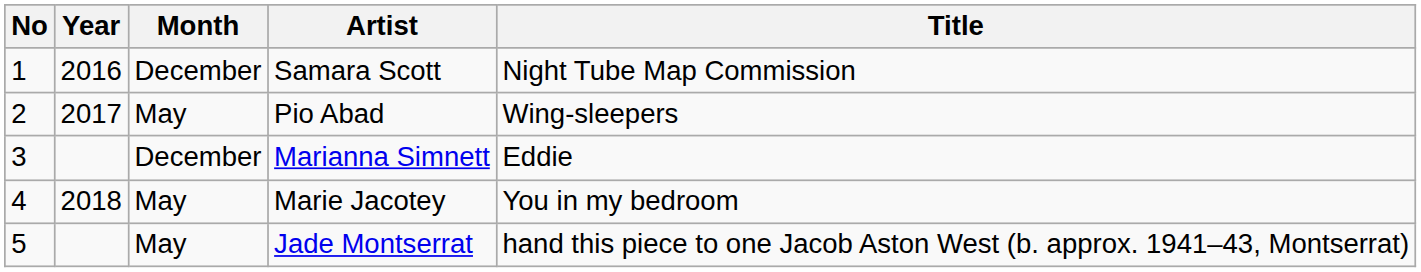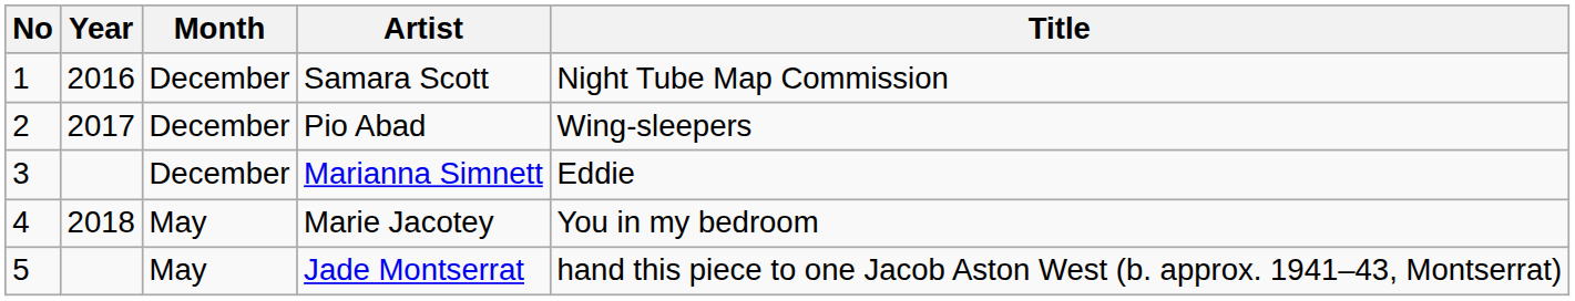 <table class="wikitable">
 <tr>
 <th>No</th>
 <th>Year</th>
 <th>Month</th>
 <th>Artist</th>
 <th>Title</th>
 </tr>
 <tr>
 <td>1</td>
 <td>2016</td>
 <td>December</td>
 <td>Samara Scott</td>
 <td>Night Tube Map Commission</td>
 </tr>
 <tr>
 <td>2</td>
 <td>2017</td>
-<td>May</td>
+<td>December</td>
 <td>Pio Abad</td>
 <td>Wing-sleepers</td>
 </tr>
 <tr>
 <td>3</td>
 <td></td>
 <td>December</td>
 <td><a href='#'>Marianna Simnett</a></td>
 <td>Eddie</td>
 </tr>
 <tr>
 <td>4</td>
 <td>2018</td>
 <td>May</td>
 <td>Marie Jacotey</td>
 <td>You in my bedroom</td>
 </tr>
 <tr>
 <td>5</td>
 <td></td>
 <td>May</td>
 <td><a href='#'>Jade Montserrat</a></td>
 <td>hand this piece to one Jacob Aston West (b. approx. 1941–43, Montserrat)</td>
 </tr>
 </table>
